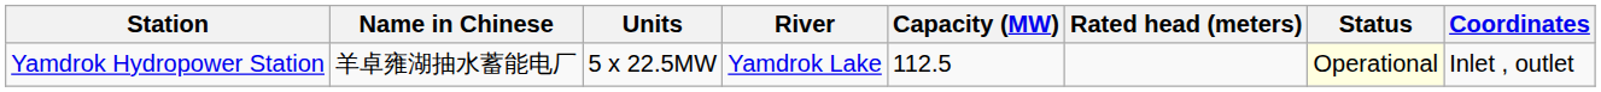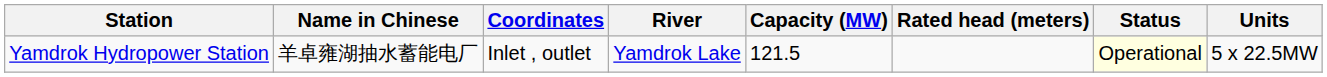 <table class="wikitable sortable">
 <tr>
 <th>Station</th>
 <th>Name in Chinese</th>
-<th>Units</th>
+<th><a href='#'>Coordinates</a></th>
 <th>River</th>
 <th>Capacity (<a href='#'>MW</a>)</th>
 <th>Rated head (meters)</th>
 <th>Status</th>
-<th><a href='#'>Coordinates</a></th>
+<th>Units</th>
 </tr>
 <tr>
 <td><a href='#'>Yamdrok Hydropower Station</a></td>
 <td>羊卓雍湖抽水蓄能电厂</td>
-<td>5 x 22.5MW</td>
+<td>Inlet , outlet </td>
 <td><a href='#'>Yamdrok Lake</a></td>
-<td>112.5</td>
+<td>121.5</td>
 <td></td>
 <td style="background: lightyellow;">Operational</td>
-<td>Inlet , outlet </td>
+<td>5 x 22.5MW</td>
 </tr>
 </table>
